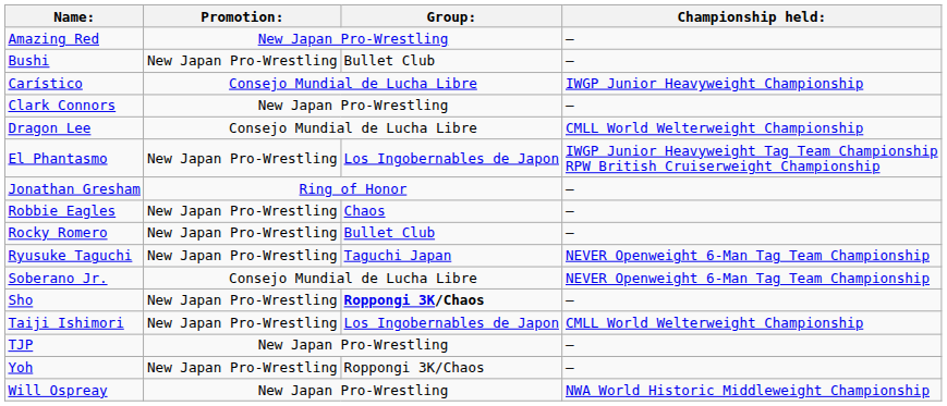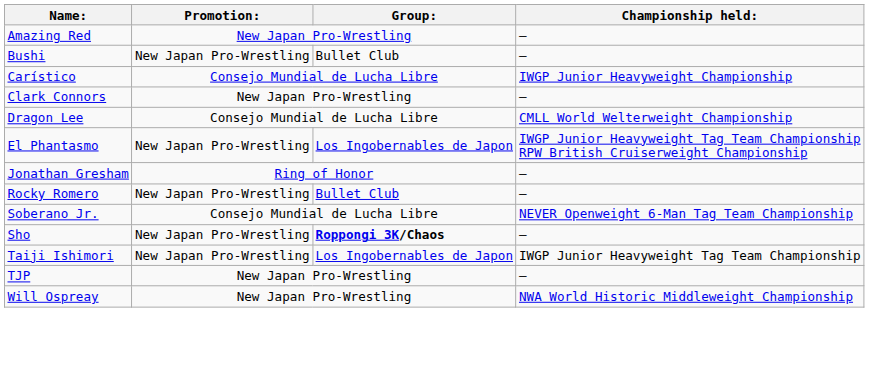 <table class="wikitable sortable">
 <tr>
 <th>Name:</th>
 <th>Promotion:</th>
 <th>Group:</th>
 <th>Championship held:</th>
 </tr>
 <tr>
 <td><a href='#'>Amazing Red</a></td>
 <td colspan="2" style="text-align:center;"><a href='#'>New Japan Pro-Wrestling</a></td>
 <td>–</td>
 </tr>
 <tr>
 <td><a href='#'>Bushi</a></td>
 <td>New Japan Pro-Wrestling</td>
 <td>Bullet Club</td>
 <td>–</td>
 </tr>
 <tr>
 <td><a href='#'>Carístico</a></td>
 <td colspan="2" style="text-align:center;"><a href='#'>Consejo Mundial de Lucha Libre</a></td>
 <td><a href='#'>IWGP Junior Heavyweight Championship</a></td>
 </tr>
 <tr>
 <td><a href='#'>Clark Connors</a></td>
 <td colspan="2" style="text-align:center;">New Japan Pro-Wrestling</td>
 <td>–</td>
 </tr>
 <tr>
 <td><a href='#'>Dragon Lee</a></td>
 <td colspan="2" style="text-align:center;">Consejo Mundial de Lucha Libre</td>
 <td><a href='#'>CMLL World Welterweight Championship</a></td>
 </tr>
 <tr>
 <td><a href='#'>El Phantasmo</a></td>
 <td>New Japan Pro-Wrestling</td>
 <td><a href='#'>Los Ingobernables de Japon</a></td>
 <td><a href='#'>IWGP Junior Heavyweight Tag Team Championship</a><br><a href='#'>RPW British Cruiserweight Championship</a></td>
 </tr>
 <tr>
 <td><a href='#'>Jonathan Gresham</a></td>
 <td colspan="2" style="text-align:center;"><a href='#'>Ring of Honor</a></td>
 <td>–</td>
 </tr>
 <tr>
-<td><a href='#'>Robbie Eagles</a></td>
-<td>New Japan Pro-Wrestling</td>
-<td><a href='#'>Chaos</a></td>
-<td>–</td>
-</tr>
-<tr>
 <td><a href='#'>Rocky Romero</a></td>
 <td>New Japan Pro-Wrestling</td>
 <td><a href='#'>Bullet Club</a></td>
 <td>–</td>
-</tr>
-<tr>
-<td><a href='#'>Ryusuke Taguchi</a></td>
-<td>New Japan Pro-Wrestling</td>
-<td><a href='#'>Taguchi Japan</a></td>
-<td><a href='#'>NEVER Openweight 6-Man Tag Team Championship</a></td>
 </tr>
 <tr>
 <td><a href='#'>Soberano Jr.</a></td>
 <td colspan="2" style="text-align:center;">Consejo Mundial de Lucha Libre</td>
 <td><a href='#'>NEVER Openweight 6-Man Tag Team Championship</a></td>
 </tr>
 <tr>
 <td><a href='#'>Sho</a></td>
 <td>New Japan Pro-Wrestling</td>
 <td><strong><a href='#'>Roppongi 3K</a>/Chaos</strong></td>
 <td>–</td>
 </tr>
 <tr>
 <td><a href='#'>Taiji Ishimori</a></td>
 <td>New Japan Pro-Wrestling</td>
 <td><a href='#'>Los Ingobernables de Japon</a></td>
-<td><a href='#'>CMLL World Welterweight Championship</a></td>
+<td>IWGP Junior Heavyweight Tag Team Championship</td>
 </tr>
 <tr>
 <td><a href='#'>TJP</a></td>
 <td colspan="2" style="text-align:center;">New Japan Pro-Wrestling</td>
-<td>–</td>
-</tr>
-<tr>
-<td><a href='#'>Yoh</a></td>
-<td>New Japan Pro-Wrestling</td>
-<td>Roppongi 3K/Chaos</td>
 <td>–</td>
 </tr>
 <tr>
 <td><a href='#'>Will Ospreay</a></td>
 <td colspan="2" style="text-align:center;">New Japan Pro-Wrestling</td>
 <td><a href='#'>NWA World Historic Middleweight Championship</a></td>
 </tr>
 </table>
